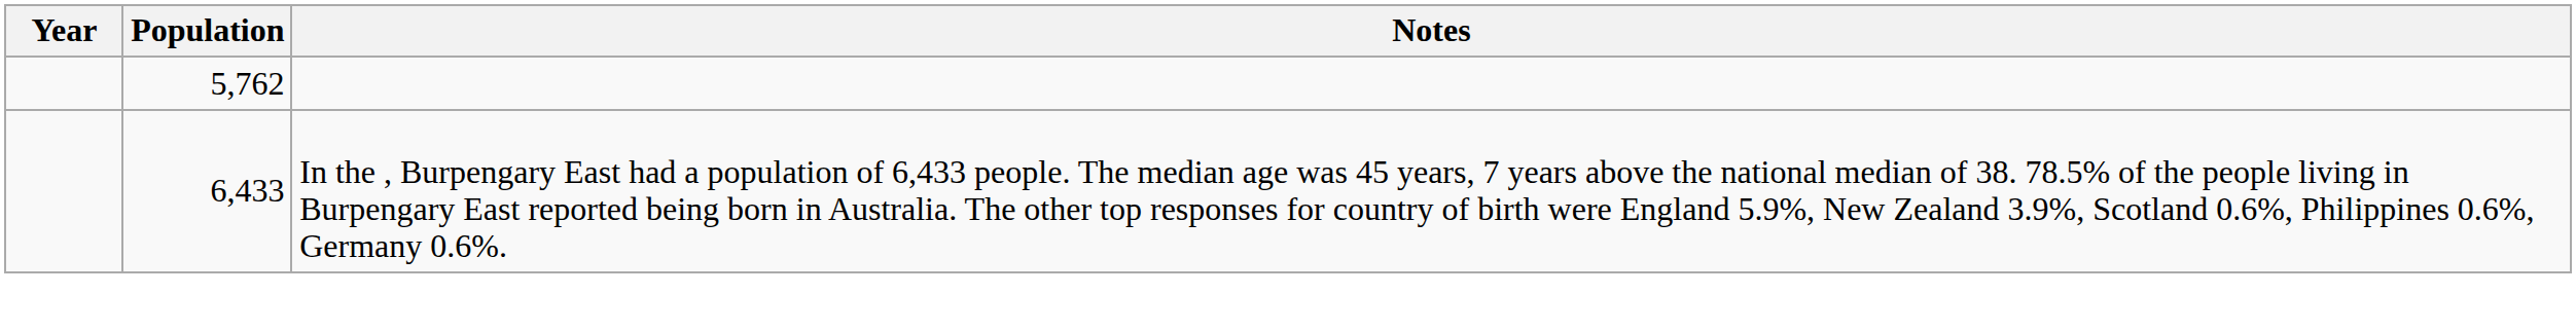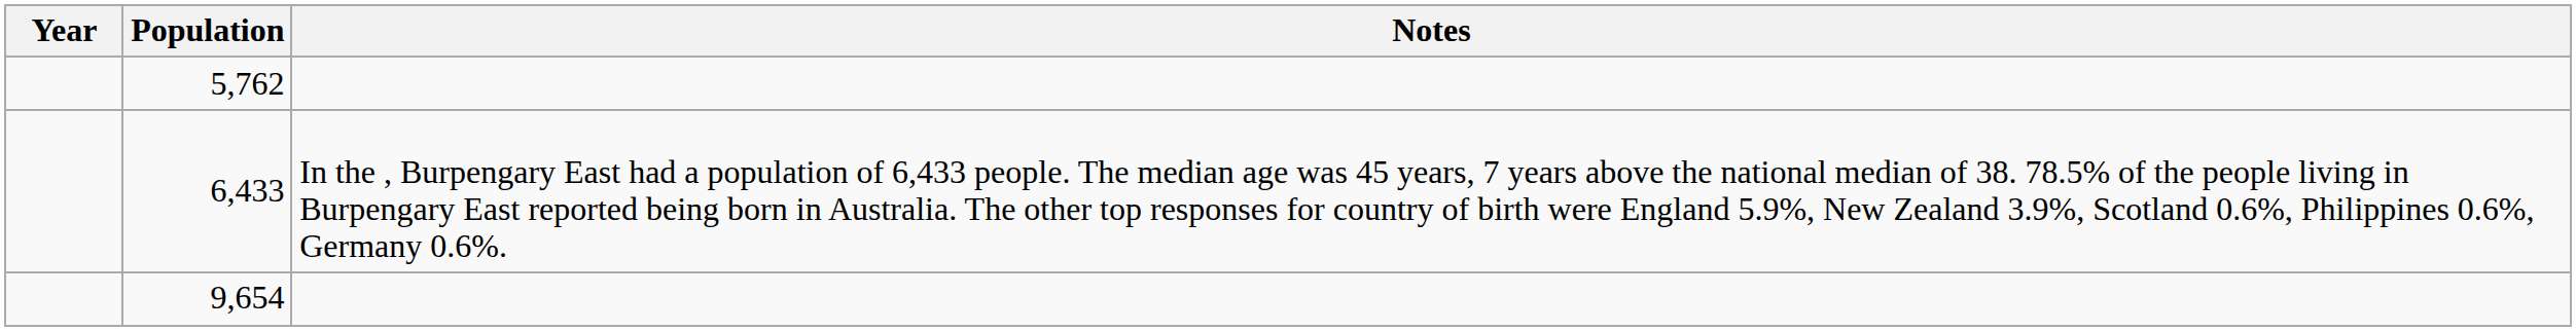 <table class="wikitable">
 <tr>
 <th width=50>Year</th>
 <th>Population</th>
 <th>Notes</th>
 </tr>
 <tr>
 <td></td>
 <td align=right>5,762</td>
 <td></td>
 </tr>
 <tr>
 <td></td>
 <td align=right>6,433</td>
 <td><br>In the , Burpengary East had a population of 6,433 people. The median age was 45 years, 7 years above the national median of 38. 78.5% of the people living in Burpengary East reported being born in Australia. The other top responses for country of birth were England 5.9%, New Zealand 3.9%, Scotland 0.6%, Philippines 0.6%, Germany 0.6%.</td>
 </tr>
+<tr>
+<td></td>
+<td align=right>9,654</td>
+<td></td>
+</tr>
 </table>
